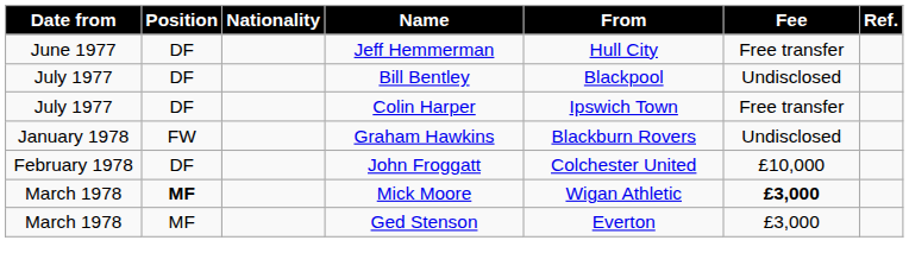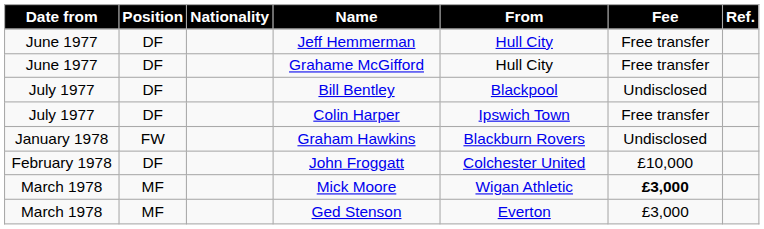 <table class="wikitable" style="text-align:center; font-size:90%; ">
 <tr>
 <th style="background:#000000; color:white; width:100px;">Date from</th>
 <th style="background:#000000; color:white; width:50px;">Position</th>
 <th style="background:#000000; color:white; width:50px;">Nationality</th>
 <th style="background:#000000; color:white; width:150px;">Name</th>
 <th style="background:#000000; color:white; width:150px;">From</th>
 <th style="background:#000000; color:white; width:100px;">Fee</th>
 <th style="background:#000000; color:white; width:25px;">Ref.</th>
 </tr>
 <tr>
 <td>June 1977</td>
 <td>DF</td>
 <td></td>
 <td><a href='#'>Jeff Hemmerman</a></td>
 <td><a href='#'>Hull City</a></td>
+<td>Free transfer</td>
+<td></td>
+</tr>
+<tr>
+<td>June 1977</td>
+<td>DF</td>
+<td></td>
+<td><a href='#'>Grahame McGifford</a></td>
+<td>Hull City</td>
 <td>Free transfer</td>
 <td></td>
 </tr>
 <tr>
 <td>July 1977</td>
 <td>DF</td>
 <td></td>
 <td><a href='#'>Bill Bentley</a></td>
 <td><a href='#'>Blackpool</a></td>
 <td>Undisclosed</td>
 <td></td>
 </tr>
 <tr>
 <td>July 1977</td>
 <td>DF</td>
 <td></td>
 <td><a href='#'>Colin Harper</a></td>
 <td><a href='#'>Ipswich Town</a></td>
 <td>Free transfer</td>
 <td></td>
 </tr>
 <tr>
 <td>January 1978</td>
 <td>FW</td>
 <td></td>
 <td><a href='#'>Graham Hawkins</a></td>
 <td><a href='#'>Blackburn Rovers</a></td>
 <td>Undisclosed</td>
 <td></td>
 </tr>
 <tr>
 <td>February 1978</td>
 <td>DF</td>
 <td></td>
 <td><a href='#'>John Froggatt</a></td>
 <td><a href='#'>Colchester United</a></td>
 <td>£10,000</td>
 <td></td>
 </tr>
 <tr>
 <td>March 1978</td>
-<td><strong>MF</strong></td>
+<td>MF</td>
 <td></td>
 <td><a href='#'>Mick Moore</a></td>
 <td><a href='#'>Wigan Athletic</a></td>
 <td><strong>£3,000</strong></td>
 <td></td>
 </tr>
 <tr>
 <td>March 1978</td>
 <td>MF</td>
 <td></td>
 <td><a href='#'>Ged Stenson</a></td>
 <td><a href='#'>Everton</a></td>
 <td>£3,000</td>
 <td></td>
 </tr>
 </table>
